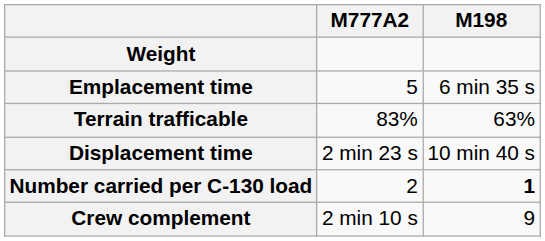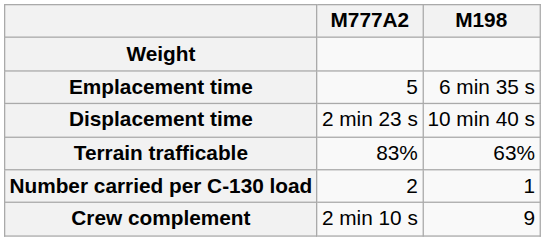 <table class="wikitable" style="text-align:right;">
 <tr>
 <th></th>
 <th>M777A2</th>
 <th>M198</th>
 </tr>
 <tr>
 <th>Weight</th>
 <td></td>
 <td></td>
 </tr>
 <tr>
 <th>Emplacement time</th>
 <td>5</td>
 <td>6 min 35 s</td>
 </tr>
 <tr>
+<th>Displacement time</th>
+<td>2 min 23 s</td>
+<td>10 min 40 s</td>
+</tr>
+<tr>
 <th>Terrain trafficable</th>
 <td>83%</td>
 <td>63%</td>
 </tr>
 <tr>
-<th>Displacement time</th>
-<td>2 min 23 s</td>
-<td>10 min 40 s</td>
-</tr>
-<tr>
 <th>Number carried per C-130 load</th>
 <td>2</td>
-<td><strong>1</strong></td>
+<td>1</td>
 </tr>
 <tr>
 <th>Crew complement</th>
 <td>2 min 10 s</td>
 <td>9</td>
 </tr>
 </table>
